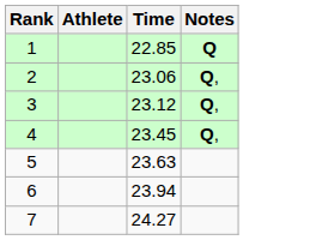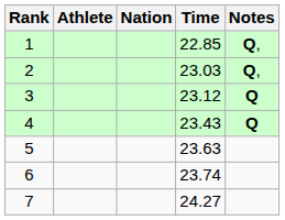 <table class="wikitable sortable" style="text-align:center">
 <tr>
 <th>Rank</th>
 <th>Athlete</th>
+<th>Nation</th>
 <th>Time</th>
 <th>Notes</th>
 </tr>
 <tr bgcolor=#ccffcc>
 <td>1</td>
 <td align=left></td>
+<td align=left></td>
 <td>22.85</td>
-<td><strong>Q</strong></td>
+<td><strong>Q</strong>, </td>
 </tr>
 <tr bgcolor=#ccffcc>
 <td>2</td>
 <td align=left></td>
-<td>23.06</td>
+<td align=left></td>
+<td>23.03</td>
 <td><strong>Q</strong>, </td>
 </tr>
 <tr bgcolor=#ccffcc>
 <td>3</td>
 <td align=left></td>
+<td align=left></td>
 <td>23.12</td>
-<td><strong>Q</strong>, </td>
+<td><strong>Q</strong></td>
 </tr>
 <tr bgcolor=#ccffcc>
 <td>4</td>
 <td align=left></td>
-<td>23.45</td>
-<td><strong>Q</strong>, </td>
+<td align=left></td>
+<td>23.43</td>
+<td><strong>Q</strong></td>
 </tr>
 <tr>
 <td>5</td>
+<td align=left></td>
 <td align=left></td>
 <td>23.63</td>
 <td></td>
 </tr>
 <tr>
 <td>6</td>
 <td align=left></td>
-<td>23.94</td>
+<td align=left></td>
+<td>23.74</td>
 <td></td>
 </tr>
 <tr>
 <td>7</td>
 <td align=left></td>
+<td align=left></td>
 <td>24.27</td>
 <td></td>
 </tr>
 </table>
